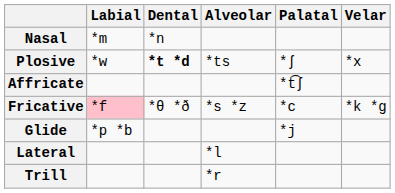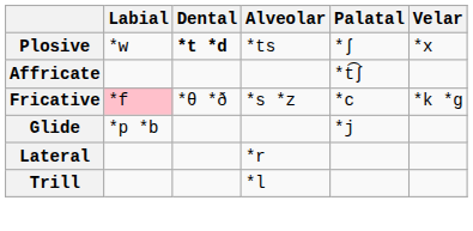 <table class="wikitable">
 <tr>
 <th></th>
 <th>Labial</th>
 <th>Dental</th>
 <th>Alveolar</th>
 <th>Palatal</th>
 <th>Velar</th>
-</tr>
-<tr>
-<th>Nasal</th>
-<td>*m</td>
-<td>*n</td>
-<td></td>
-<td></td>
-<td></td>
 </tr>
 <tr>
 <th>Plosive</th>
 <td>*w</td>
 <td><strong>*t *d</strong></td>
 <td>*ts</td>
 <td>*ʃ</td>
 <td>*x</td>
 </tr>
 <tr>
 <th>Affricate</th>
 <td></td>
 <td></td>
 <td></td>
 <td>*t͡ʃ</td>
 <td></td>
 </tr>
 <tr>
 <th>Fricative</th>
 <td style="background: pink;">*f</td>
 <td>*θ *ð</td>
 <td>*s *z</td>
 <td>*c</td>
 <td>*k *g</td>
 </tr>
 <tr>
 <th>Glide</th>
 <td>*p *b</td>
 <td></td>
 <td></td>
 <td>*j</td>
 <td></td>
 </tr>
 <tr>
 <th>Lateral</th>
 <td></td>
 <td></td>
-<td>*l</td>
+<td>*r</td>
 <td></td>
 <td></td>
 </tr>
 <tr>
 <th>Trill</th>
 <td></td>
 <td></td>
-<td>*r</td>
+<td>*l</td>
 <td></td>
 <td></td>
 </tr>
 </table>
